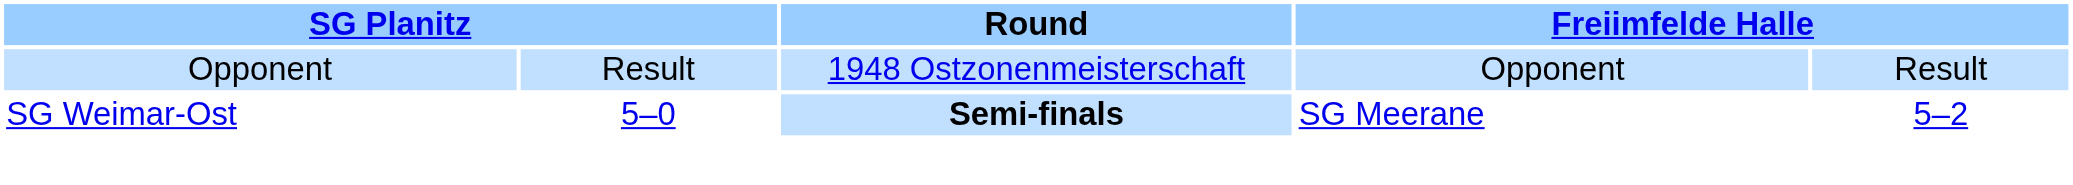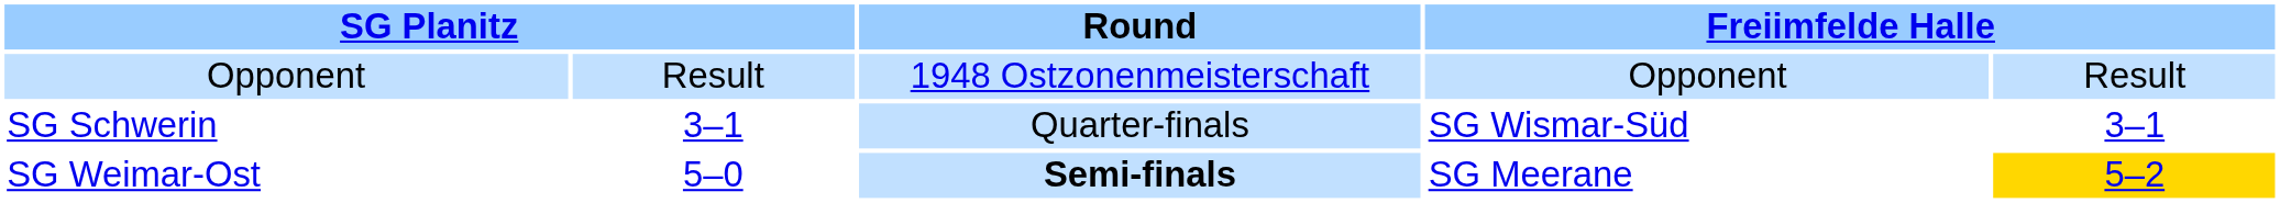 <table style="width:80%; text-align:center;">
 <tr style="vertical-align:top; background:#99CCFF;">
 <th colspan="2"><a href='#'>SG Planitz</a></th>
 <th style="width:20%">Round</th>
 <th colspan="2"><a href='#'>Freiimfelde Halle</a></th>
 </tr>
 <tr style="vertical-align:top; background:#C1E0FF;">
 <td style="width:20%">Opponent</td>
 <td style="width:10%">Result</td>
 <td><a href='#'>1948 Ostzonenmeisterschaft</a></td>
 <td style="width:20%">Opponent</td>
 <td style="width:10%">Result</td>
 </tr>
 <tr>
+<td align="left"><a href='#'>SG Schwerin</a></td>
+<td><a href='#'>3–1</a></td>
+<td style="background:#C1E0FF;">Quarter-finals</td>
+<td align="left"><a href='#'>SG Wismar-Süd</a></td>
+<td><a href='#'>3–1</a></td>
+</tr>
+<tr>
 <td align="left"><a href='#'>SG Weimar-Ost</a></td>
 <td><a href='#'>5–0</a></td>
 <td style="background:#C1E0FF;"><strong>Semi-finals</strong></td>
 <td align="left"><a href='#'>SG Meerane</a></td>
-<td><a href='#'>5–2</a></td>
+<td style="background: gold;"><a href='#'>5–2</a></td>
 </tr>
 </table>
